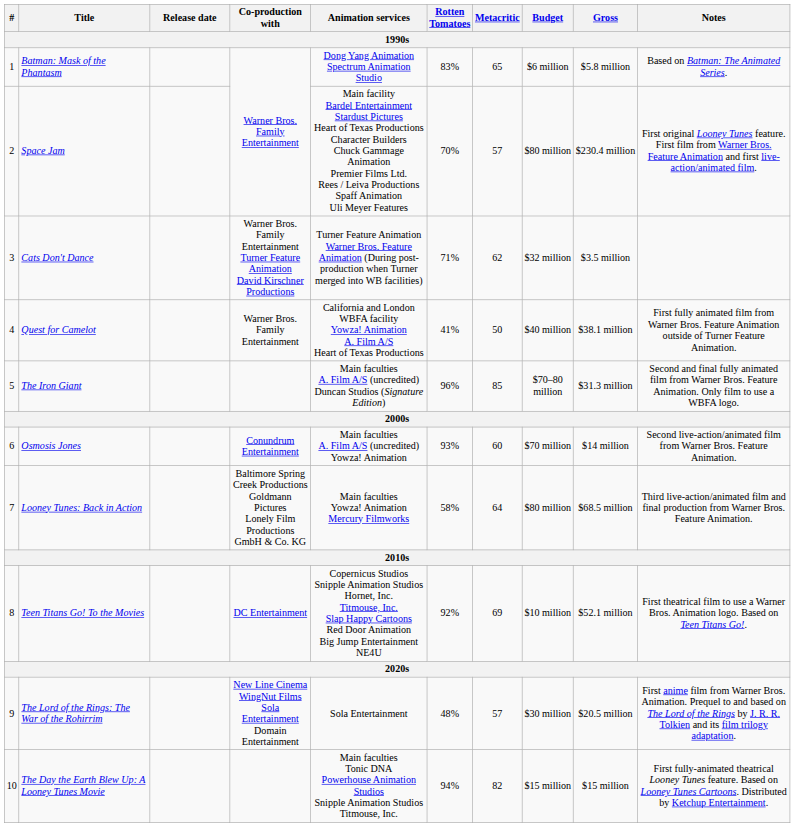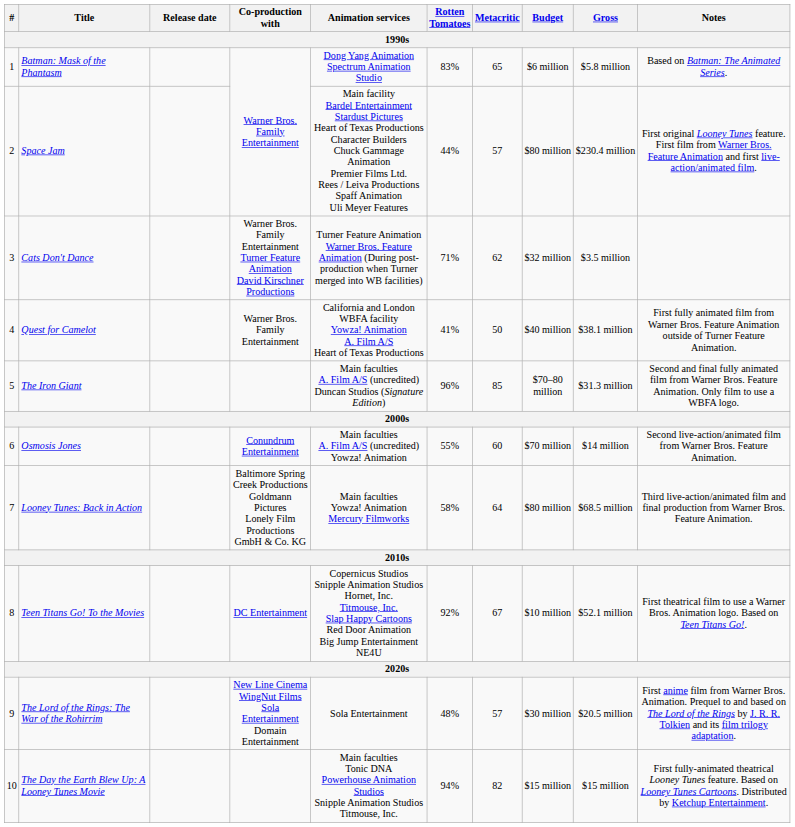 <table class="sortable wikitable" style="text-align:center;">
 <tr>
 <th>#</th>
 <th style="width:200px;">Title</th>
 <th width=120>Release date</th>
 <th>Co-production with</th>
 <th>Animation services</th>
 <th width="48"><a href='#'>Rotten Tomatoes</a></th>
 <th width="50"><a href='#'>Metacritic</a></th>
 <th width="50"><a href='#'>Budget</a></th>
 <th width="50"><a href='#'>Gross</a></th>
 <th>Notes</th>
 </tr>
 <tr>
 <th colspan="10">1990s</th>
 </tr>
 <tr>
 <td>1</td>
 <td align="left"><em><a href='#'>Batman: Mask of the Phantasm</a></em></td>
 <td></td>
 <td rowspan="2"><a href='#'>Warner Bros. Family Entertainment</a></td>
 <td><a href='#'>Dong Yang Animation</a><br><a href='#'>Spectrum Animation Studio</a></td>
 <td>83%</td>
 <td>65</td>
 <td>$6 million</td>
 <td>$5.8 million</td>
 <td>Based on <em><a href='#'>Batman: The Animated Series</a></em>.</td>
 </tr>
 <tr>
 <td>2</td>
 <td align="left"><em><a href='#'>Space Jam</a></em></td>
 <td></td>
 <td>Main facility<br><a href='#'>Bardel Entertainment</a><br><a href='#'>Stardust Pictures</a><br>Heart of Texas Productions<br>Character Builders<br>Chuck Gammage Animation<br>Premier Films Ltd.<br>Rees / Leiva Productions<br>Spaff Animation<br>Uli Meyer Features</td>
-<td>70%</td>
+<td>44%</td>
 <td>57</td>
 <td>$80 million</td>
 <td>$230.4 million</td>
 <td>First original <em><a href='#'>Looney Tunes</a></em> feature. First film from <a href='#'>Warner Bros. Feature Animation</a> and first <a href='#'>live-action/animated film</a>.</td>
 </tr>
 <tr>
 <td>3</td>
 <td align="left"><em><a href='#'>Cats Don't Dance</a></em></td>
 <td></td>
 <td>Warner Bros. Family Entertainment<br><a href='#'>Turner Feature Animation</a><br><a href='#'>David Kirschner Productions</a></td>
 <td>Turner Feature Animation<br><a href='#'>Warner Bros. Feature Animation</a> (During post-production when Turner merged into WB facilities)</td>
 <td>71%</td>
 <td>62</td>
 <td>$32 million</td>
 <td>$3.5 million</td>
 <td></td>
 </tr>
 <tr>
 <td>4</td>
 <td align="left"><em><a href='#'>Quest for Camelot</a></em></td>
 <td></td>
 <td>Warner Bros. Family Entertainment</td>
 <td>California and London WBFA facility<br><a href='#'>Yowza! Animation</a><br><a href='#'>A. Film A/S</a><br>Heart of Texas Productions</td>
 <td>41%</td>
 <td>50</td>
 <td>$40 million</td>
 <td>$38.1 million</td>
 <td>First fully animated film from Warner Bros. Feature Animation outside of Turner Feature Animation.</td>
 </tr>
 <tr>
 <td>5</td>
 <td align="left"><em><a href='#'>The Iron Giant</a></em></td>
 <td></td>
 <td></td>
 <td>Main faculties<br><a href='#'>A. Film A/S</a> (uncredited)<br>Duncan Studios (<em>Signature Edition</em>)</td>
 <td>96%</td>
 <td>85</td>
 <td>$70–80 million</td>
 <td>$31.3 million</td>
 <td>Second and final fully animated film from Warner Bros. Feature Animation. Only film to use a WBFA logo.</td>
 </tr>
 <tr>
 <th colspan="10">2000s</th>
 </tr>
 <tr>
 <td>6</td>
 <td align="left"><em><a href='#'>Osmosis Jones</a></em></td>
 <td></td>
 <td><a href='#'>Conundrum Entertainment</a></td>
 <td>Main faculties<br><a href='#'>A. Film A/S</a> (uncredited)<br>Yowza! Animation</td>
-<td>93%</td>
+<td>55%</td>
 <td>60</td>
 <td>$70 million</td>
 <td>$14 million</td>
 <td>Second live-action/animated film from Warner Bros. Feature Animation.</td>
 </tr>
 <tr>
 <td>7</td>
 <td align="left"><em><a href='#'>Looney Tunes: Back in Action</a></em></td>
 <td></td>
 <td>Baltimore Spring Creek Productions<br>Goldmann Pictures<br>Lonely Film Productions GmbH & Co. KG</td>
 <td>Main faculties<br>Yowza! Animation<br><a href='#'>Mercury Filmworks</a></td>
 <td>58%</td>
 <td>64</td>
 <td>$80 million</td>
 <td>$68.5 million</td>
 <td>Third live-action/animated film and final production from Warner Bros. Feature Animation.</td>
 </tr>
 <tr>
 <th colspan="10">2010s</th>
 </tr>
 <tr>
 <td>8</td>
 <td align="left"><em><a href='#'>Teen Titans Go! To the Movies</a></em></td>
 <td></td>
 <td><a href='#'>DC Entertainment</a></td>
 <td>Copernicus Studios<br>Snipple Animation Studios<br>Hornet, Inc.<br><a href='#'>Titmouse, Inc.</a><br><a href='#'>Slap Happy Cartoons</a><br>Red Door Animation<br>Big Jump Entertainment<br>NE4U</td>
 <td>92%</td>
-<td>69</td>
+<td>67</td>
 <td>$10 million</td>
 <td>$52.1 million</td>
 <td>First theatrical film to use a Warner Bros. Animation logo. Based on <em><a href='#'>Teen Titans Go!</a></em>.</td>
 </tr>
 <tr>
 <th colspan="10">2020s</th>
 </tr>
 <tr>
 <td>9</td>
 <td align="left"><em><a href='#'>The Lord of the Rings: The War of the Rohirrim</a></em></td>
 <td></td>
 <td><a href='#'>New Line Cinema</a><br><a href='#'>WingNut Films</a><br><a href='#'>Sola Entertainment</a><br>Domain Entertainment</td>
 <td>Sola Entertainment</td>
 <td>48%</td>
 <td>57</td>
 <td>$30 million</td>
 <td>$20.5 million</td>
 <td>First <a href='#'>anime</a> film from Warner Bros. Animation. Prequel to and based on <em><a href='#'>The Lord of the Rings</a></em> by <a href='#'>J. R. R. Tolkien</a> and its <a href='#'>film trilogy adaptation</a>.</td>
 </tr>
 <tr>
 <td>10</td>
 <td align="left"><em><a href='#'>The Day the Earth Blew Up: A Looney Tunes Movie</a></em></td>
 <td></td>
 <td></td>
 <td>Main faculties<br>Tonic DNA<br><a href='#'>Powerhouse Animation Studios</a><br>Snipple Animation Studios<br>Titmouse, Inc.</td>
 <td>94%</td>
 <td>82</td>
 <td>$15 million</td>
 <td>$15 million</td>
 <td>First fully-animated theatrical <em>Looney Tunes</em> feature. Based on <em><a href='#'>Looney Tunes Cartoons</a></em>. Distributed by <a href='#'>Ketchup Entertainment</a>.</td>
 </tr>
 </table>
